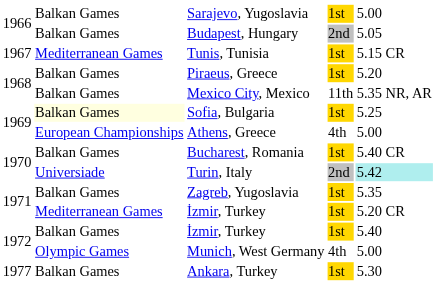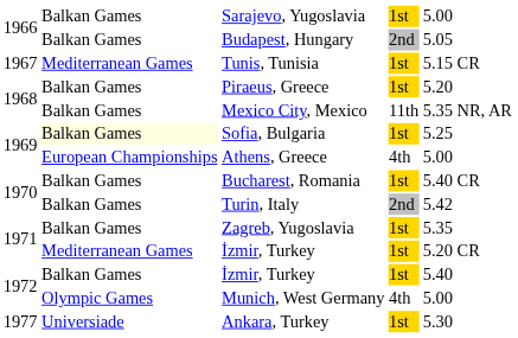 <table>
 <tr>
 <td rowspan=2>1966</td>
 <td>Balkan Games</td>
 <td><a href='#'>Sarajevo</a>, Yugoslavia</td>
 <td style="background:gold;">1st</td>
 <td>5.00</td>
 </tr>
 <tr>
 <td>Balkan Games</td>
 <td><a href='#'>Budapest</a>, Hungary</td>
 <td style="background:silver;">2nd</td>
 <td>5.05</td>
 </tr>
 <tr>
 <td>1967</td>
 <td><a href='#'>Mediterranean Games</a></td>
 <td><a href='#'>Tunis</a>, Tunisia</td>
 <td style="background:gold;">1st</td>
 <td>5.15 CR</td>
 </tr>
 <tr>
 <td rowspan=2>1968</td>
 <td>Balkan Games</td>
 <td><a href='#'>Piraeus</a>, Greece</td>
 <td style="background:gold;">1st</td>
 <td>5.20</td>
 </tr>
 <tr>
 <td>Balkan Games</td>
 <td><a href='#'>Mexico City</a>, Mexico</td>
 <td>11th</td>
 <td>5.35 NR, AR</td>
 </tr>
 <tr>
 <td rowspan=2>1969</td>
 <td style="background: lightyellow;">Balkan Games</td>
 <td><a href='#'>Sofia</a>, Bulgaria</td>
 <td style="background:gold;">1st</td>
 <td>5.25</td>
 </tr>
 <tr>
 <td><a href='#'>European Championships</a></td>
 <td><a href='#'>Athens</a>, Greece</td>
 <td>4th</td>
 <td>5.00</td>
 </tr>
 <tr>
 <td rowspan=2>1970</td>
 <td>Balkan Games</td>
 <td><a href='#'>Bucharest</a>, Romania</td>
 <td style="background:gold;">1st</td>
 <td>5.40 CR</td>
 </tr>
 <tr>
-<td><a href='#'>Universiade</a></td>
+<td>Balkan Games</td>
 <td><a href='#'>Turin</a>, Italy</td>
 <td style="background:silver;">2nd</td>
-<td style="background: paleturquoise;">5.42</td>
+<td>5.42</td>
 </tr>
 <tr>
 <td rowspan=2>1971</td>
 <td>Balkan Games</td>
 <td><a href='#'>Zagreb</a>, Yugoslavia</td>
 <td style="background:gold;">1st</td>
 <td>5.35</td>
 </tr>
 <tr>
 <td><a href='#'>Mediterranean Games</a></td>
 <td><a href='#'>İzmir</a>, Turkey</td>
 <td style="background:gold;">1st</td>
 <td>5.20 CR</td>
 </tr>
 <tr>
 <td rowspan=2>1972</td>
 <td>Balkan Games</td>
 <td><a href='#'>İzmir</a>, Turkey</td>
 <td style="background:gold;">1st</td>
 <td>5.40</td>
 </tr>
 <tr>
 <td><a href='#'>Olympic Games</a></td>
 <td><a href='#'>Munich</a>, West Germany</td>
 <td>4th</td>
 <td>5.00</td>
 </tr>
 <tr>
 <td>1977</td>
-<td>Balkan Games</td>
+<td><a href='#'>Universiade</a></td>
 <td><a href='#'>Ankara</a>, Turkey</td>
 <td style="background:gold;">1st</td>
 <td>5.30</td>
 </tr>
 <tr>
 </tr>
 </table>
